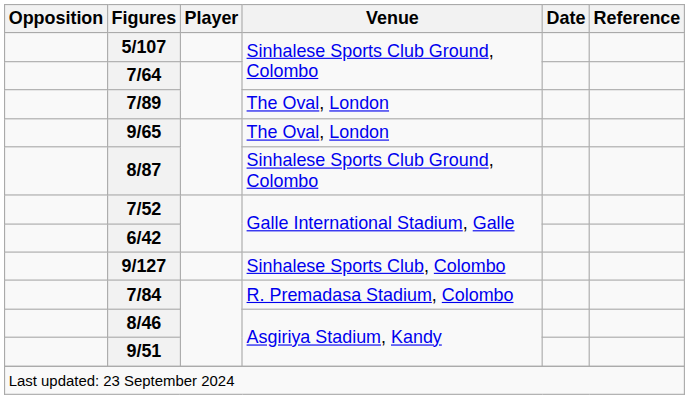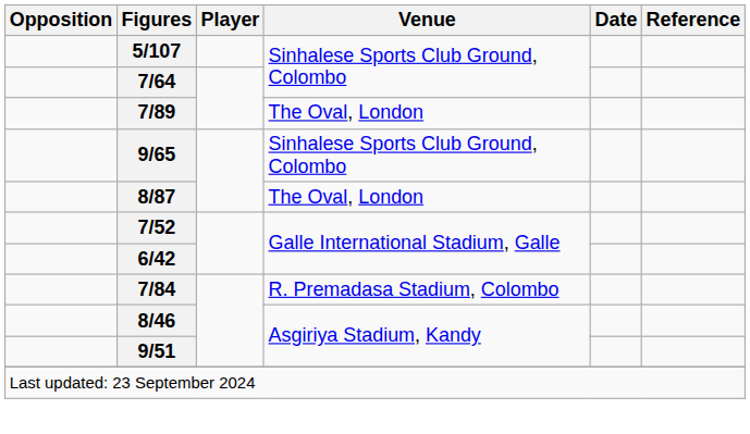 <table class="wikitable plainrowheaders sortable">
 <tr>
 <th scope=col>Opposition</th>
 <th scope=col>Figures</th>
 <th scope=col>Player</th>
 <th scope=col>Venue</th>
 <th scope=col>Date</th>
 <th scope=col>Reference</th>
 </tr>
 <tr>
 <td></td>
 <th scope=row style=text-align:center;>5/107</th>
 <td></td>
 <td rowspan=2><a href='#'>Sinhalese Sports Club Ground</a>, <a href='#'>Colombo</a></td>
 <td></td>
 <td></td>
 </tr>
 <tr>
 <td></td>
 <th scope=row style=text-align:center;>7/64</th>
 <td rowspan=2></td>
 <td></td>
 <td></td>
 </tr>
 <tr>
 <td></td>
 <th scope=row style=text-align:center;>7/89</th>
 <td><a href='#'>The Oval</a>, <a href='#'>London</a></td>
 <td></td>
 <td></td>
 </tr>
 <tr>
 <td></td>
 <th scope=row style=text-align:center;>9/65</th>
 <td rowspan=2></td>
-<td><a href='#'>The Oval</a>, <a href='#'>London</a></td>
+<td><a href='#'>Sinhalese Sports Club Ground</a>, <a href='#'>Colombo</a></td>
 <td></td>
 <td></td>
 </tr>
 <tr>
 <td></td>
 <th scope=row style=text-align:center;>8/87</th>
-<td><a href='#'>Sinhalese Sports Club Ground</a>, <a href='#'>Colombo</a></td>
+<td><a href='#'>The Oval</a>, <a href='#'>London</a></td>
 <td></td>
 <td></td>
 </tr>
 <tr>
 <td></td>
 <th scope=row style=text-align:center;>7/52</th>
 <td rowspan=2></td>
 <td rowspan=2><a href='#'>Galle International Stadium</a>, <a href='#'>Galle</a></td>
 <td></td>
 <td></td>
 </tr>
 <tr>
 <td></td>
 <th scope=row style=text-align:center;>6/42</th>
-<td></td>
-<td></td>
-</tr>
-<tr>
-<td></td>
-<th scope=row style=text-align:center;>9/127</th>
-<td></td>
-<td><a href='#'>Sinhalese Sports Club</a>, <a href='#'>Colombo</a></td>
 <td></td>
 <td></td>
 </tr>
 <tr>
 <td></td>
 <th scope=row style=text-align:center;>7/84</th>
 <td rowspan=3></td>
 <td><a href='#'>R. Premadasa Stadium</a>, <a href='#'>Colombo</a></td>
 <td></td>
 <td></td>
 </tr>
 <tr>
 <td></td>
 <th scope=row style=text-align:center;>8/46</th>
 <td rowspan=2><a href='#'>Asgiriya Stadium</a>, <a href='#'>Kandy</a></td>
 <td></td>
 <td></td>
 </tr>
 <tr>
 <td></td>
 <th scope=row style=text-align:center;>9/51</th>
 <td></td>
 <td></td>
 </tr>
 <tr>
 </tr>
 <tr class=sortbottom>
 <td colspan=6><small>Last updated: 23 September 2024</small></td>
 </tr>
 </table>
